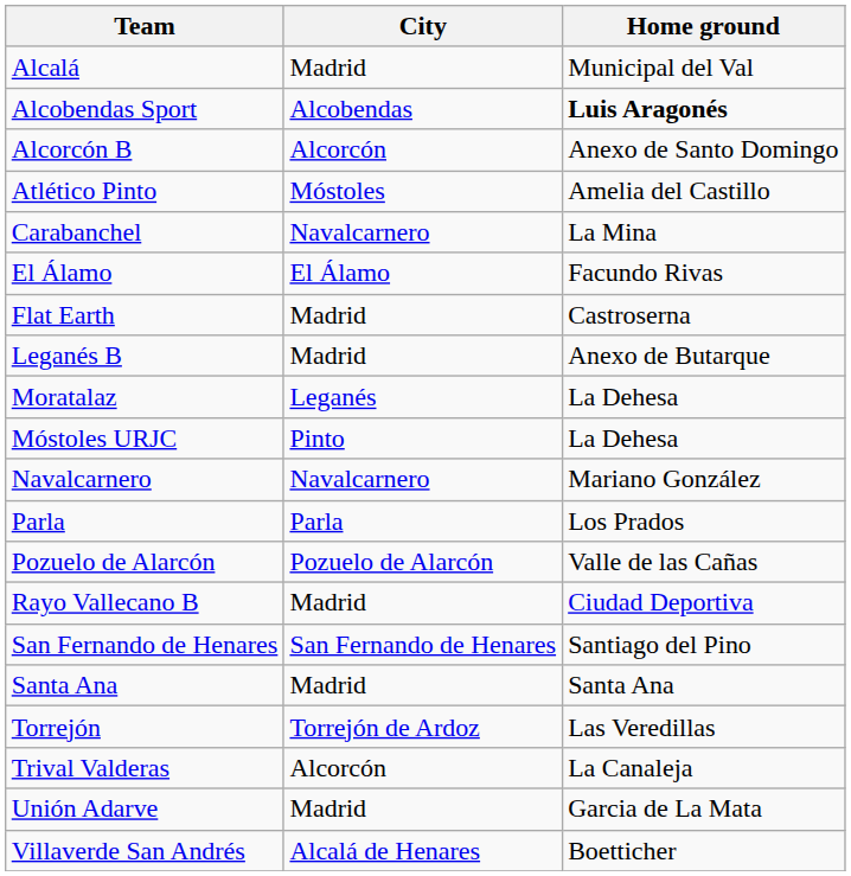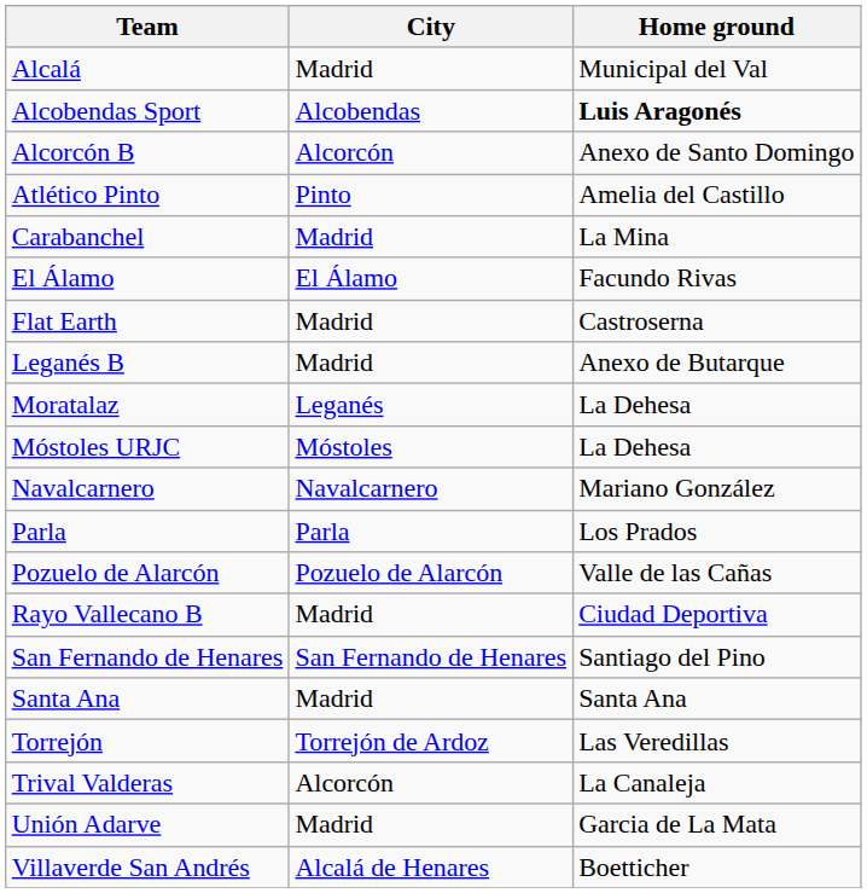 <table class="wikitable sortable">
 <tr>
 <th>Team</th>
 <th>City</th>
 <th>Home ground</th>
 </tr>
 <tr>
 <td><a href='#'>Alcalá</a></td>
 <td>Madrid</td>
 <td>Municipal del Val</td>
 </tr>
 <tr>
 <td><a href='#'>Alcobendas Sport</a></td>
 <td><a href='#'>Alcobendas</a></td>
 <td><strong>Luis Aragonés</strong></td>
 </tr>
 <tr>
 <td><a href='#'>Alcorcón B</a></td>
 <td><a href='#'>Alcorcón</a></td>
 <td>Anexo de Santo Domingo</td>
 </tr>
 <tr>
 <td><a href='#'>Atlético Pinto</a></td>
-<td><a href='#'>Móstoles</a></td>
+<td><a href='#'>Pinto</a></td>
 <td>Amelia del Castillo</td>
 </tr>
 <tr>
 <td><a href='#'>Carabanchel</a></td>
-<td><a href='#'>Navalcarnero</a></td>
+<td><a href='#'>Madrid</a></td>
 <td>La Mina</td>
 </tr>
 <tr>
 <td><a href='#'>El Álamo</a></td>
 <td><a href='#'>El Álamo</a></td>
 <td>Facundo Rivas</td>
 </tr>
 <tr>
 <td><a href='#'>Flat Earth</a></td>
 <td>Madrid</td>
 <td>Castroserna</td>
 </tr>
 <tr>
 <td><a href='#'>Leganés B</a></td>
 <td>Madrid</td>
 <td>Anexo de Butarque</td>
 </tr>
 <tr>
 <td><a href='#'>Moratalaz</a></td>
 <td><a href='#'>Leganés</a></td>
 <td>La Dehesa</td>
 </tr>
 <tr>
 <td><a href='#'>Móstoles URJC</a></td>
-<td><a href='#'>Pinto</a></td>
+<td><a href='#'>Móstoles</a></td>
 <td>La Dehesa</td>
 </tr>
 <tr>
 <td><a href='#'>Navalcarnero</a></td>
 <td><a href='#'>Navalcarnero</a></td>
 <td>Mariano González</td>
 </tr>
 <tr>
 <td><a href='#'>Parla</a></td>
 <td><a href='#'>Parla</a></td>
 <td>Los Prados</td>
 </tr>
 <tr>
 <td><a href='#'>Pozuelo de Alarcón</a></td>
 <td><a href='#'>Pozuelo de Alarcón</a></td>
 <td>Valle de las Cañas</td>
 </tr>
 <tr>
 <td><a href='#'>Rayo Vallecano B</a></td>
 <td>Madrid</td>
 <td><a href='#'>Ciudad Deportiva</a></td>
 </tr>
 <tr>
 <td><a href='#'>San Fernando de Henares</a></td>
 <td><a href='#'>San Fernando de Henares</a></td>
 <td>Santiago del Pino</td>
 </tr>
 <tr>
 <td><a href='#'>Santa Ana</a></td>
 <td>Madrid</td>
 <td>Santa Ana</td>
 </tr>
 <tr>
 <td><a href='#'>Torrejón</a></td>
 <td><a href='#'>Torrejón de Ardoz</a></td>
 <td>Las Veredillas</td>
 </tr>
 <tr>
 <td><a href='#'>Trival Valderas</a></td>
 <td>Alcorcón</td>
 <td>La Canaleja</td>
 </tr>
 <tr>
 <td><a href='#'>Unión Adarve</a></td>
 <td>Madrid</td>
 <td>Garcia de La Mata</td>
 </tr>
 <tr>
 <td><a href='#'>Villaverde San Andrés</a></td>
 <td><a href='#'>Alcalá de Henares</a></td>
 <td>Boetticher</td>
 </tr>
 </table>
